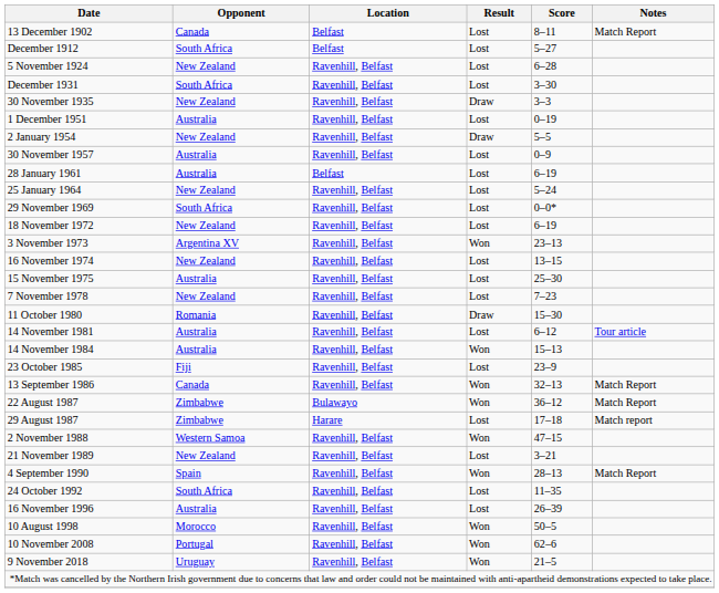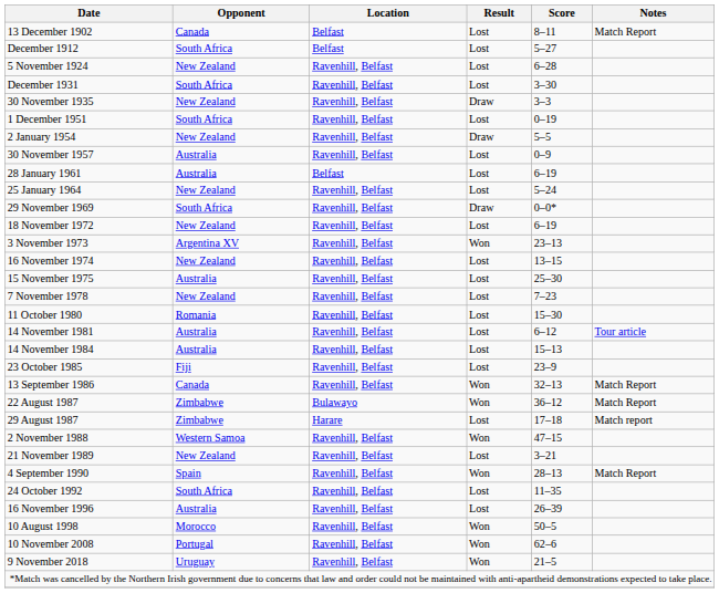 <table class="wikitable">
 <tr>
 <th>Date</th>
 <th>Opponent</th>
 <th>Location</th>
 <th>Result</th>
 <th>Score</th>
 <th>Notes</th>
 </tr>
 <tr>
 <td>13 December 1902</td>
 <td> <a href='#'>Canada</a></td>
 <td><a href='#'>Belfast</a></td>
 <td>Lost</td>
 <td>8–11</td>
 <td>Match Report</td>
 </tr>
 <tr>
 <td>December 1912</td>
 <td> <a href='#'>South Africa</a></td>
 <td><a href='#'>Belfast</a></td>
 <td>Lost</td>
 <td>5–27</td>
 <td></td>
 </tr>
 <tr>
 <td>5 November 1924</td>
 <td> <a href='#'>New Zealand</a></td>
 <td><a href='#'>Ravenhill</a>, <a href='#'>Belfast</a></td>
 <td>Lost</td>
 <td>6–28</td>
 <td></td>
 </tr>
 <tr>
 <td>December 1931</td>
 <td> <a href='#'>South Africa</a></td>
 <td><a href='#'>Ravenhill</a>, <a href='#'>Belfast</a></td>
 <td>Lost</td>
 <td>3–30</td>
 <td></td>
 </tr>
 <tr>
 <td>30 November 1935</td>
 <td> <a href='#'>New Zealand</a></td>
 <td><a href='#'>Ravenhill</a>, <a href='#'>Belfast</a></td>
 <td>Draw</td>
 <td>3–3</td>
 <td></td>
 </tr>
 <tr>
 <td>1 December 1951</td>
-<td> <a href='#'>Australia</a></td>
+<td> <a href='#'>South Africa</a></td>
 <td><a href='#'>Ravenhill</a>, <a href='#'>Belfast</a></td>
 <td>Lost</td>
 <td>0–19</td>
 <td></td>
 </tr>
 <tr>
 <td>2 January 1954</td>
 <td> <a href='#'>New Zealand</a></td>
 <td><a href='#'>Ravenhill</a>, <a href='#'>Belfast</a></td>
 <td>Draw</td>
 <td>5–5</td>
 <td></td>
 </tr>
 <tr>
 <td>30 November 1957</td>
 <td> <a href='#'>Australia</a></td>
 <td><a href='#'>Ravenhill</a>, <a href='#'>Belfast</a></td>
 <td>Lost</td>
 <td>0–9</td>
 <td></td>
 </tr>
 <tr>
 <td>28 January 1961</td>
 <td> <a href='#'>Australia</a></td>
 <td><a href='#'>Belfast</a></td>
 <td>Lost</td>
 <td>6–19</td>
 <td></td>
 </tr>
 <tr>
 <td>25 January 1964</td>
 <td> <a href='#'>New Zealand</a></td>
 <td><a href='#'>Ravenhill</a>, <a href='#'>Belfast</a></td>
 <td>Lost</td>
 <td>5–24</td>
 <td></td>
 </tr>
 <tr>
 <td>29 November 1969</td>
 <td> <a href='#'>South Africa</a></td>
 <td><a href='#'>Ravenhill</a>, <a href='#'>Belfast</a></td>
-<td>Lost</td>
+<td>Draw</td>
 <td>0–0*</td>
 <td></td>
 </tr>
 <tr>
 <td>18 November 1972</td>
 <td> <a href='#'>New Zealand</a></td>
 <td><a href='#'>Ravenhill</a>, <a href='#'>Belfast</a></td>
 <td>Lost</td>
 <td>6–19</td>
 <td></td>
 </tr>
 <tr>
 <td>3 November 1973</td>
 <td> <a href='#'>Argentina XV</a></td>
 <td><a href='#'>Ravenhill</a>, <a href='#'>Belfast</a></td>
 <td>Won</td>
 <td>23–13</td>
 <td></td>
 </tr>
 <tr>
 <td>16 November 1974</td>
 <td> <a href='#'>New Zealand</a></td>
 <td><a href='#'>Ravenhill</a>, <a href='#'>Belfast</a></td>
 <td>Lost</td>
 <td>13–15</td>
 <td></td>
 </tr>
 <tr>
 <td>15 November 1975</td>
 <td> <a href='#'>Australia</a></td>
 <td><a href='#'>Ravenhill</a>, <a href='#'>Belfast</a></td>
 <td>Lost</td>
 <td>25–30</td>
 <td></td>
 </tr>
 <tr>
 <td>7 November 1978</td>
 <td> <a href='#'>New Zealand</a></td>
 <td><a href='#'>Ravenhill</a>, <a href='#'>Belfast</a></td>
 <td>Lost</td>
 <td>7–23</td>
 <td></td>
 </tr>
 <tr>
 <td>11 October 1980</td>
 <td> <a href='#'>Romania</a></td>
 <td><a href='#'>Ravenhill</a>, <a href='#'>Belfast</a></td>
-<td>Draw</td>
+<td>Lost</td>
 <td>15–30</td>
 <td></td>
 </tr>
 <tr>
 <td>14 November 1981</td>
 <td> <a href='#'>Australia</a></td>
 <td><a href='#'>Ravenhill</a>, <a href='#'>Belfast</a></td>
 <td>Lost</td>
 <td>6–12</td>
 <td><a href='#'>Tour article</a></td>
 </tr>
 <tr>
 <td>14 November 1984</td>
 <td> <a href='#'>Australia</a></td>
 <td><a href='#'>Ravenhill</a>, <a href='#'>Belfast</a></td>
-<td>Won</td>
+<td>Lost</td>
 <td>15–13</td>
 <td></td>
 </tr>
 <tr>
 <td>23 October 1985</td>
 <td> <a href='#'>Fiji</a></td>
 <td><a href='#'>Ravenhill</a>, <a href='#'>Belfast</a></td>
 <td>Lost</td>
 <td>23–9</td>
 <td></td>
 </tr>
 <tr>
 <td>13 September 1986</td>
 <td> <a href='#'>Canada</a></td>
 <td><a href='#'>Ravenhill</a>, <a href='#'>Belfast</a></td>
 <td>Won</td>
 <td>32–13</td>
 <td>Match Report</td>
 </tr>
 <tr>
 <td>22 August 1987</td>
 <td> <a href='#'>Zimbabwe</a></td>
 <td><a href='#'>Bulawayo</a></td>
 <td>Won</td>
 <td>36–12</td>
 <td>Match Report</td>
 </tr>
 <tr>
 <td>29 August 1987</td>
 <td> <a href='#'>Zimbabwe</a></td>
 <td><a href='#'>Harare</a></td>
 <td>Lost</td>
 <td>17–18</td>
 <td>Match report</td>
 </tr>
 <tr>
 <td>2 November 1988</td>
 <td> <a href='#'>Western Samoa</a></td>
 <td><a href='#'>Ravenhill</a>, <a href='#'>Belfast</a></td>
 <td>Won</td>
 <td>47–15</td>
 <td></td>
 </tr>
 <tr>
 <td>21 November 1989</td>
 <td> <a href='#'>New Zealand</a></td>
 <td><a href='#'>Ravenhill</a>, <a href='#'>Belfast</a></td>
 <td>Lost</td>
 <td>3–21</td>
 <td></td>
 </tr>
 <tr>
 <td>4 September 1990</td>
 <td> <a href='#'>Spain</a></td>
 <td><a href='#'>Ravenhill</a>, <a href='#'>Belfast</a></td>
 <td>Won</td>
 <td>28–13</td>
 <td>Match Report</td>
 </tr>
 <tr>
 <td>24 October 1992</td>
 <td> <a href='#'>South Africa</a></td>
 <td><a href='#'>Ravenhill</a>, <a href='#'>Belfast</a></td>
 <td>Lost</td>
 <td>11–35</td>
 <td></td>
 </tr>
 <tr>
 <td>16 November 1996</td>
 <td> <a href='#'>Australia</a></td>
 <td><a href='#'>Ravenhill</a>, <a href='#'>Belfast</a></td>
 <td>Lost</td>
 <td>26–39</td>
 <td></td>
 </tr>
 <tr>
 <td>10 August 1998</td>
 <td> <a href='#'>Morocco</a></td>
 <td><a href='#'>Ravenhill</a>, <a href='#'>Belfast</a></td>
 <td>Won</td>
 <td>50–5</td>
 <td></td>
 </tr>
 <tr>
 <td>10 November 2008</td>
 <td> <a href='#'>Portugal</a></td>
 <td><a href='#'>Ravenhill</a>, <a href='#'>Belfast</a></td>
 <td>Won</td>
 <td>62–6</td>
 <td></td>
 </tr>
 <tr>
 <td>9 November 2018</td>
 <td> <a href='#'>Uruguay</a></td>
 <td><a href='#'>Ravenhill</a>, <a href='#'>Belfast</a></td>
 <td>Won</td>
 <td>21–5</td>
 <td></td>
 </tr>
 <tr>
 <td colspan="12" style="text-align: left;font-size:90%"> *Match was cancelled by the Northern Irish government due to concerns that law and order could not be maintained with anti-apartheid demonstrations expected to take place.</td>
 </tr>
 <tr>
 </tr>
 </table>
